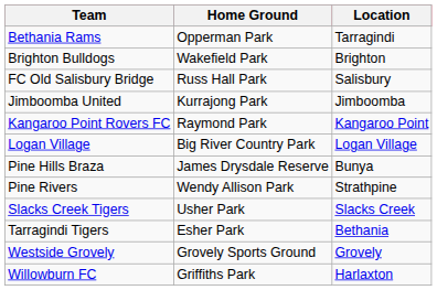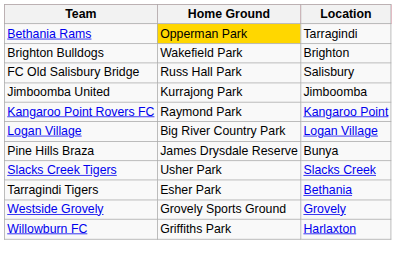 <table class="wikitable">
 <tr style="background:#f03;">
 <th>Team</th>
 <th>Home Ground</th>
 <th>Location</th>
 </tr>
 <tr>
 <td><a href='#'>Bethania Rams</a></td>
-<td>Opperman Park</td>
+<td style="background: gold;">Opperman Park</td>
 <td>Tarragindi</td>
 </tr>
 <tr>
 <td>Brighton Bulldogs</td>
 <td>Wakefield Park</td>
 <td>Brighton</td>
 </tr>
 <tr>
 <td>FC Old Salisbury Bridge</td>
 <td>Russ Hall Park</td>
 <td>Salisbury</td>
 </tr>
 <tr>
 <td>Jimboomba United</td>
 <td>Kurrajong Park</td>
 <td>Jimboomba</td>
 </tr>
 <tr>
 <td><a href='#'>Kangaroo Point Rovers FC</a></td>
 <td>Raymond Park</td>
 <td><a href='#'>Kangaroo Point</a></td>
 </tr>
 <tr>
 <td><a href='#'>Logan Village</a></td>
 <td>Big River Country Park</td>
 <td><a href='#'>Logan Village</a></td>
 </tr>
 <tr>
 <td>Pine Hills Braza</td>
 <td>James Drysdale Reserve</td>
 <td>Bunya</td>
 </tr>
 <tr>
-<td>Pine Rivers</td>
-<td>Wendy Allison Park</td>
-<td>Strathpine</td>
-</tr>
-<tr>
 <td><a href='#'>Slacks Creek Tigers</a></td>
 <td>Usher Park</td>
 <td><a href='#'>Slacks Creek</a></td>
 </tr>
 <tr>
 <td>Tarragindi Tigers</td>
 <td>Esher Park</td>
 <td><a href='#'>Bethania</a></td>
 </tr>
 <tr>
 <td><a href='#'>Westside Grovely</a></td>
 <td>Grovely Sports Ground</td>
 <td><a href='#'>Grovely</a></td>
 </tr>
 <tr>
 <td><a href='#'>Willowburn FC</a></td>
 <td>Griffiths Park</td>
 <td><a href='#'>Harlaxton</a></td>
 </tr>
 </table>
